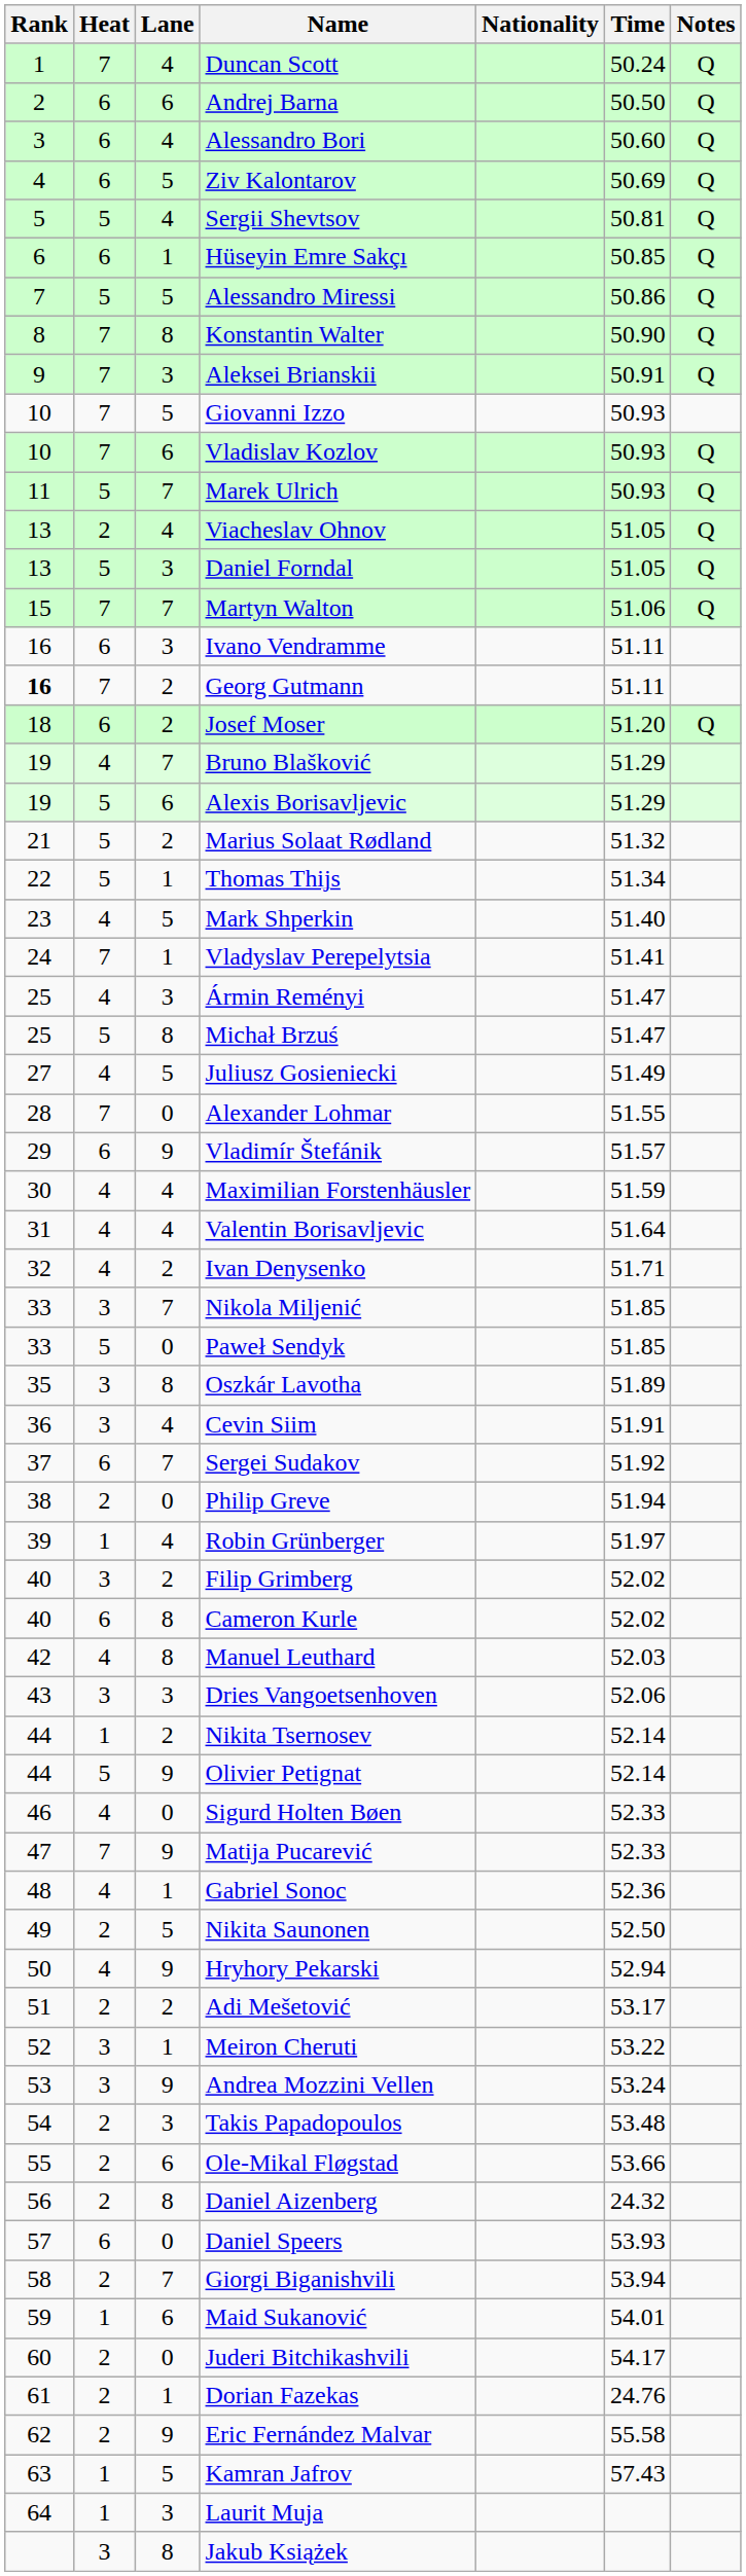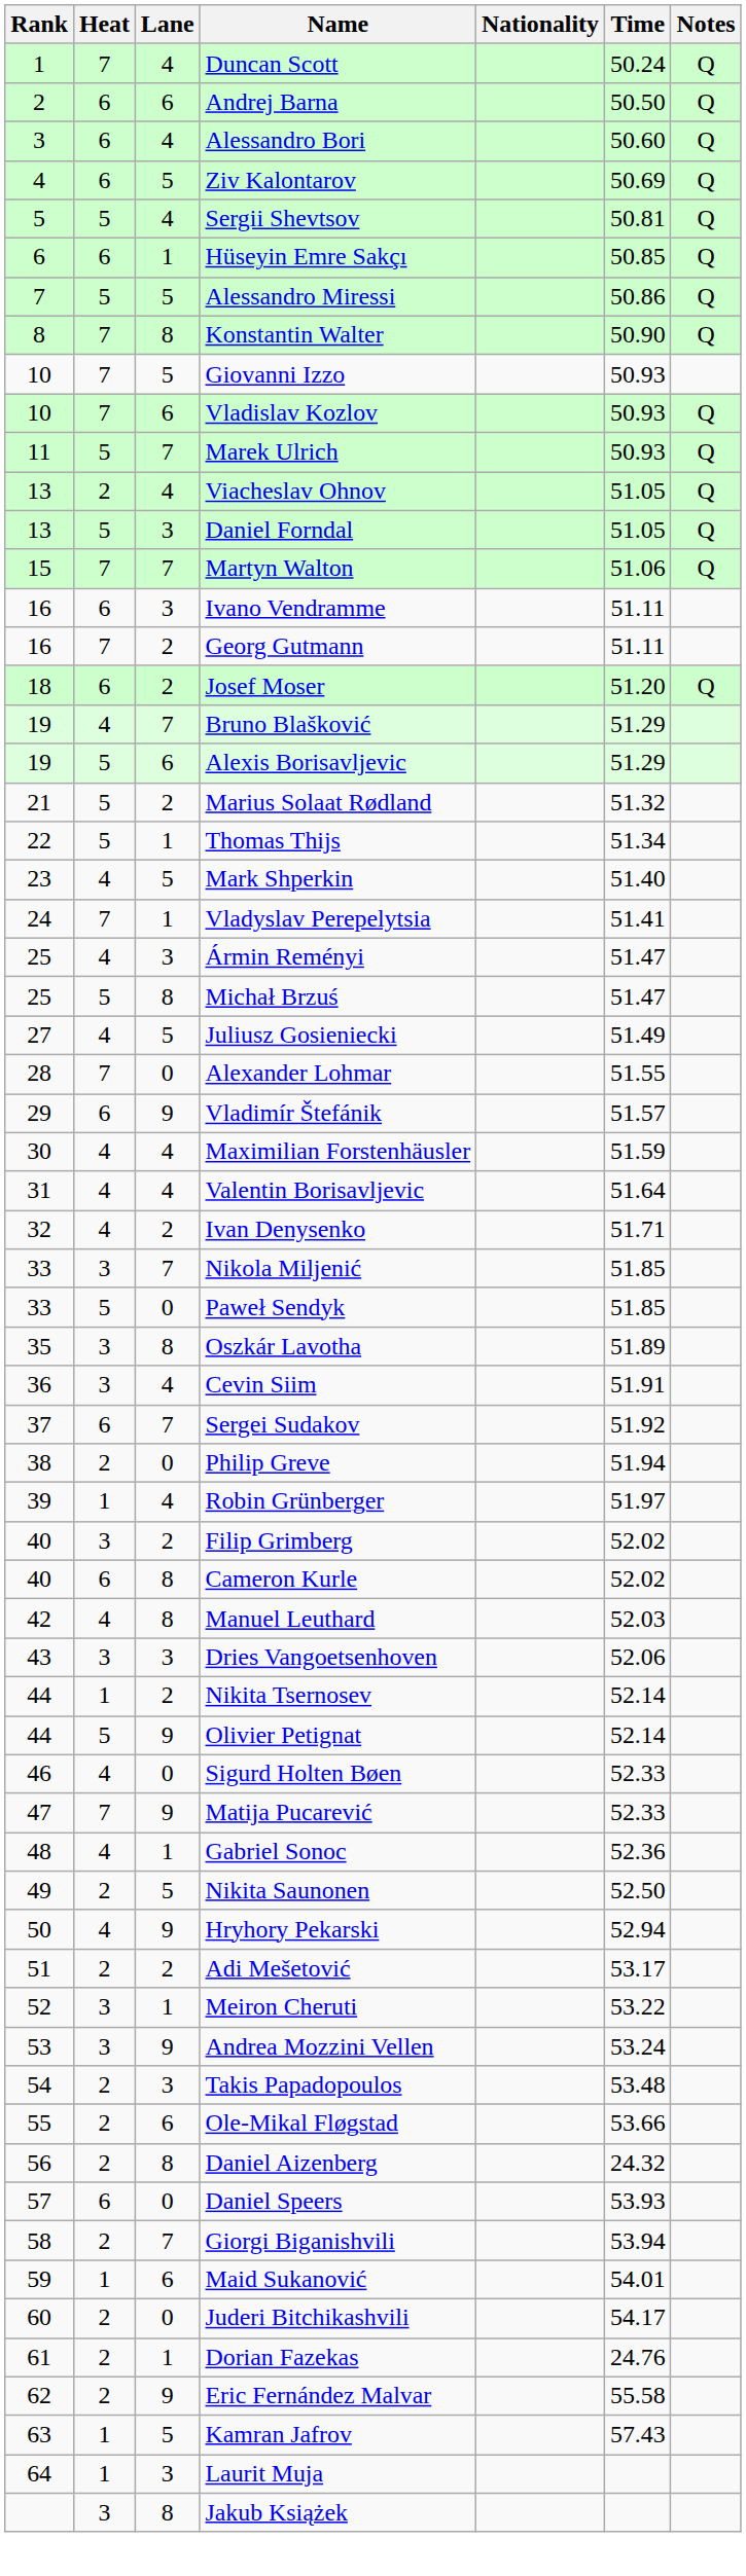 <table class="wikitable sortable" style="text-align:center">
 <tr>
 <th>Rank</th>
 <th>Heat</th>
 <th>Lane</th>
 <th>Name</th>
 <th>Nationality</th>
 <th>Time</th>
 <th>Notes</th>
 </tr>
 <tr bgcolor=ccffcc>
 <td>1</td>
 <td>7</td>
 <td>4</td>
 <td align=left><a href='#'>Duncan Scott</a></td>
 <td align=left></td>
 <td>50.24</td>
 <td>Q</td>
 </tr>
 <tr bgcolor=ccffcc>
 <td>2</td>
 <td>6</td>
 <td>6</td>
 <td align=left><a href='#'>Andrej Barna</a></td>
 <td align=left></td>
 <td>50.50</td>
 <td>Q</td>
 </tr>
 <tr bgcolor=ccffcc>
 <td>3</td>
 <td>6</td>
 <td>4</td>
 <td align=left><a href='#'>Alessandro Bori</a></td>
 <td align=left></td>
 <td>50.60</td>
 <td>Q</td>
 </tr>
 <tr bgcolor=ccffcc>
 <td>4</td>
 <td>6</td>
 <td>5</td>
 <td align=left><a href='#'>Ziv Kalontarov</a></td>
 <td align=left></td>
 <td>50.69</td>
 <td>Q</td>
 </tr>
 <tr bgcolor=ccffcc>
 <td>5</td>
 <td>5</td>
 <td>4</td>
 <td align=left><a href='#'>Sergii Shevtsov</a></td>
 <td align=left></td>
 <td>50.81</td>
 <td>Q</td>
 </tr>
 <tr bgcolor=ccffcc>
 <td>6</td>
 <td>6</td>
 <td>1</td>
 <td align=left><a href='#'>Hüseyin Emre Sakçı</a></td>
 <td align=left></td>
 <td>50.85</td>
 <td>Q</td>
 </tr>
 <tr bgcolor=ccffcc>
 <td>7</td>
 <td>5</td>
 <td>5</td>
 <td align=left><a href='#'>Alessandro Miressi</a></td>
 <td align=left></td>
 <td>50.86</td>
 <td>Q</td>
 </tr>
 <tr bgcolor=ccffcc>
 <td>8</td>
 <td>7</td>
 <td>8</td>
 <td align=left><a href='#'>Konstantin Walter</a></td>
 <td align=left></td>
 <td>50.90</td>
 <td>Q</td>
 </tr>
-<tr bgcolor=ccffcc>
-<td>9</td>
-<td>7</td>
-<td>3</td>
-<td align=left><a href='#'>Aleksei Brianskii</a></td>
-<td align=left></td>
-<td>50.91</td>
-<td>Q</td>
-</tr>
 <tr>
 <td>10</td>
 <td>7</td>
 <td>5</td>
 <td align=left><a href='#'>Giovanni Izzo</a></td>
 <td align=left></td>
 <td>50.93</td>
 <td></td>
 </tr>
 <tr bgcolor=ccffcc>
 <td>10</td>
 <td>7</td>
 <td>6</td>
 <td align=left><a href='#'>Vladislav Kozlov</a></td>
 <td align=left></td>
 <td>50.93</td>
 <td>Q</td>
 </tr>
 <tr bgcolor=ccffcc>
 <td>11</td>
 <td>5</td>
 <td>7</td>
 <td align=left><a href='#'>Marek Ulrich</a></td>
 <td align=left></td>
 <td>50.93</td>
 <td>Q</td>
 </tr>
 <tr bgcolor=ccffcc>
 <td>13</td>
 <td>2</td>
 <td>4</td>
 <td align=left><a href='#'>Viacheslav Ohnov</a></td>
 <td align=left></td>
 <td>51.05</td>
 <td>Q</td>
 </tr>
 <tr bgcolor=ccffcc>
 <td>13</td>
 <td>5</td>
 <td>3</td>
 <td align=left><a href='#'>Daniel Forndal</a></td>
 <td align=left></td>
 <td>51.05</td>
 <td>Q</td>
 </tr>
 <tr bgcolor=ccffcc>
 <td>15</td>
 <td>7</td>
 <td>7</td>
 <td align=left><a href='#'>Martyn Walton</a></td>
 <td align=left></td>
 <td>51.06</td>
 <td>Q</td>
 </tr>
 <tr>
 <td>16</td>
 <td>6</td>
 <td>3</td>
 <td align=left><a href='#'>Ivano Vendramme</a></td>
 <td align=left></td>
 <td>51.11</td>
 <td></td>
 </tr>
 <tr>
-<td><strong>16</strong></td>
+<td>16</td>
 <td>7</td>
 <td>2</td>
 <td align=left><a href='#'>Georg Gutmann</a></td>
 <td align=left></td>
 <td>51.11</td>
 <td></td>
 </tr>
 <tr bgcolor=ccffcc>
 <td>18</td>
 <td>6</td>
 <td>2</td>
 <td align=left><a href='#'>Josef Moser</a></td>
 <td align=left></td>
 <td>51.20</td>
 <td>Q</td>
 </tr>
 <tr bgcolor=ddffdd>
 <td>19</td>
 <td>4</td>
 <td>7</td>
 <td align=left><a href='#'>Bruno Blašković</a></td>
 <td align=left></td>
 <td>51.29</td>
 <td></td>
 </tr>
 <tr bgcolor=ddffdd>
 <td>19</td>
 <td>5</td>
 <td>6</td>
 <td align=left><a href='#'>Alexis Borisavljevic</a></td>
 <td align=left></td>
 <td>51.29</td>
 <td></td>
 </tr>
 <tr>
 <td>21</td>
 <td>5</td>
 <td>2</td>
 <td align=left><a href='#'>Marius Solaat Rødland</a></td>
 <td align=left></td>
 <td>51.32</td>
 <td></td>
 </tr>
 <tr>
 <td>22</td>
 <td>5</td>
 <td>1</td>
 <td align=left><a href='#'>Thomas Thijs</a></td>
 <td align=left></td>
 <td>51.34</td>
 <td></td>
 </tr>
 <tr>
 <td>23</td>
 <td>4</td>
 <td>5</td>
 <td align=left><a href='#'>Mark Shperkin</a></td>
 <td align=left></td>
 <td>51.40</td>
 <td></td>
 </tr>
 <tr>
 <td>24</td>
 <td>7</td>
 <td>1</td>
 <td align=left><a href='#'>Vladyslav Perepelytsia</a></td>
 <td align=left></td>
 <td>51.41</td>
 <td></td>
 </tr>
 <tr>
 <td>25</td>
 <td>4</td>
 <td>3</td>
 <td align=left><a href='#'>Ármin Reményi</a></td>
 <td align=left></td>
 <td>51.47</td>
 <td></td>
 </tr>
 <tr>
 <td>25</td>
 <td>5</td>
 <td>8</td>
 <td align=left><a href='#'>Michał Brzuś</a></td>
 <td align=left></td>
 <td>51.47</td>
 <td></td>
 </tr>
 <tr>
 <td>27</td>
 <td>4</td>
 <td>5</td>
 <td align=left><a href='#'>Juliusz Gosieniecki</a></td>
 <td align=left></td>
 <td>51.49</td>
 <td></td>
 </tr>
 <tr>
 <td>28</td>
 <td>7</td>
 <td>0</td>
 <td align=left><a href='#'>Alexander Lohmar</a></td>
 <td align=left></td>
 <td>51.55</td>
 <td></td>
 </tr>
 <tr>
 <td>29</td>
 <td>6</td>
 <td>9</td>
 <td align=left><a href='#'>Vladimír Štefánik</a></td>
 <td align="left"></td>
 <td>51.57</td>
 <td></td>
 </tr>
 <tr>
 <td>30</td>
 <td>4</td>
 <td>4</td>
 <td align=left><a href='#'>Maximilian Forstenhäusler</a></td>
 <td align=left></td>
 <td>51.59</td>
 <td></td>
 </tr>
 <tr>
 <td>31</td>
 <td>4</td>
 <td>4</td>
 <td align=left><a href='#'>Valentin Borisavljevic</a></td>
 <td align=left></td>
 <td>51.64</td>
 <td></td>
 </tr>
 <tr>
 <td>32</td>
 <td>4</td>
 <td>2</td>
 <td align=left><a href='#'>Ivan Denysenko</a></td>
 <td align=left></td>
 <td>51.71</td>
 <td></td>
 </tr>
 <tr>
 <td>33</td>
 <td>3</td>
 <td>7</td>
 <td align=left><a href='#'>Nikola Miljenić</a></td>
 <td align=left></td>
 <td>51.85</td>
 <td></td>
 </tr>
 <tr>
 <td>33</td>
 <td>5</td>
 <td>0</td>
 <td align=left><a href='#'>Paweł Sendyk</a></td>
 <td align=left></td>
 <td>51.85</td>
 <td></td>
 </tr>
 <tr>
 <td>35</td>
 <td>3</td>
 <td>8</td>
 <td align=left><a href='#'>Oszkár Lavotha</a></td>
 <td align=left></td>
 <td>51.89</td>
 <td></td>
 </tr>
 <tr>
 <td>36</td>
 <td>3</td>
 <td>4</td>
 <td align=left><a href='#'>Cevin Siim</a></td>
 <td align=left></td>
 <td>51.91</td>
 <td></td>
 </tr>
 <tr>
 <td>37</td>
 <td>6</td>
 <td>7</td>
 <td align=left><a href='#'>Sergei Sudakov</a></td>
 <td align=left></td>
 <td>51.92</td>
 <td></td>
 </tr>
 <tr>
 <td>38</td>
 <td>2</td>
 <td>0</td>
 <td align=left><a href='#'>Philip Greve</a></td>
 <td align=left></td>
 <td>51.94</td>
 <td></td>
 </tr>
 <tr>
 <td>39</td>
 <td>1</td>
 <td>4</td>
 <td align=left><a href='#'>Robin Grünberger</a></td>
 <td align=left></td>
 <td>51.97</td>
 <td></td>
 </tr>
 <tr>
 <td>40</td>
 <td>3</td>
 <td>2</td>
 <td align=left><a href='#'>Filip Grimberg</a></td>
 <td align=left></td>
 <td>52.02</td>
 <td></td>
 </tr>
 <tr>
 <td>40</td>
 <td>6</td>
 <td>8</td>
 <td align=left><a href='#'>Cameron Kurle</a></td>
 <td align=left></td>
 <td>52.02</td>
 <td></td>
 </tr>
 <tr>
 <td>42</td>
 <td>4</td>
 <td>8</td>
 <td align=left><a href='#'>Manuel Leuthard</a></td>
 <td align=left></td>
 <td>52.03</td>
 <td></td>
 </tr>
 <tr>
 <td>43</td>
 <td>3</td>
 <td>3</td>
 <td align=left><a href='#'>Dries Vangoetsenhoven</a></td>
 <td align=left></td>
 <td>52.06</td>
 <td></td>
 </tr>
 <tr>
 <td>44</td>
 <td>1</td>
 <td>2</td>
 <td align=left><a href='#'>Nikita Tsernosev</a></td>
 <td align=left></td>
 <td>52.14</td>
 <td></td>
 </tr>
 <tr>
 <td>44</td>
 <td>5</td>
 <td>9</td>
 <td align=left><a href='#'>Olivier Petignat</a></td>
 <td align=left></td>
 <td>52.14</td>
 <td></td>
 </tr>
 <tr>
 <td>46</td>
 <td>4</td>
 <td>0</td>
 <td align=left><a href='#'>Sigurd Holten Bøen</a></td>
 <td align=left></td>
 <td>52.33</td>
 <td></td>
 </tr>
 <tr>
 <td>47</td>
 <td>7</td>
 <td>9</td>
 <td align=left><a href='#'>Matija Pucarević</a></td>
 <td align=left></td>
 <td>52.33</td>
 <td></td>
 </tr>
 <tr>
 <td>48</td>
 <td>4</td>
 <td>1</td>
 <td align=left><a href='#'>Gabriel Sonoc</a></td>
 <td align=left></td>
 <td>52.36</td>
 <td></td>
 </tr>
 <tr>
 <td>49</td>
 <td>2</td>
 <td>5</td>
 <td align=left><a href='#'>Nikita Saunonen</a></td>
 <td align=left></td>
 <td>52.50</td>
 <td></td>
 </tr>
 <tr>
 <td>50</td>
 <td>4</td>
 <td>9</td>
 <td align=left><a href='#'>Hryhory Pekarski</a></td>
 <td align=left></td>
 <td>52.94</td>
 <td></td>
 </tr>
 <tr>
 <td>51</td>
 <td>2</td>
 <td>2</td>
 <td align=left><a href='#'>Adi Mešetović</a></td>
 <td align=left></td>
 <td>53.17</td>
 <td></td>
 </tr>
 <tr>
 <td>52</td>
 <td>3</td>
 <td>1</td>
 <td align=left><a href='#'>Meiron Cheruti</a></td>
 <td align=left></td>
 <td>53.22</td>
 <td></td>
 </tr>
 <tr>
 <td>53</td>
 <td>3</td>
 <td>9</td>
 <td align=left><a href='#'>Andrea Mozzini Vellen</a></td>
 <td align=left></td>
 <td>53.24</td>
 <td></td>
 </tr>
 <tr>
 <td>54</td>
 <td>2</td>
 <td>3</td>
 <td align=left><a href='#'>Takis Papadopoulos</a></td>
 <td align=left></td>
 <td>53.48</td>
 <td></td>
 </tr>
 <tr>
 <td>55</td>
 <td>2</td>
 <td>6</td>
 <td align=left><a href='#'>Ole-Mikal Fløgstad</a></td>
 <td align=left></td>
 <td>53.66</td>
 <td></td>
 </tr>
 <tr>
 <td>56</td>
 <td>2</td>
 <td>8</td>
 <td align=left><a href='#'>Daniel Aizenberg</a></td>
 <td align=left></td>
 <td>24.32</td>
 <td></td>
 </tr>
 <tr>
 <td>57</td>
 <td>6</td>
 <td>0</td>
 <td align=left><a href='#'>Daniel Speers</a></td>
 <td align=left></td>
 <td>53.93</td>
 <td></td>
 </tr>
 <tr>
 <td>58</td>
 <td>2</td>
 <td>7</td>
 <td align=left><a href='#'>Giorgi Biganishvili</a></td>
 <td align=left></td>
 <td>53.94</td>
 <td></td>
 </tr>
 <tr>
 <td>59</td>
 <td>1</td>
 <td>6</td>
 <td align=left><a href='#'>Maid Sukanović</a></td>
 <td align=left></td>
 <td>54.01</td>
 <td></td>
 </tr>
 <tr>
 <td>60</td>
 <td>2</td>
 <td>0</td>
 <td align=left><a href='#'>Juderi Bitchikashvili</a></td>
 <td align=left></td>
 <td>54.17</td>
 <td></td>
 </tr>
 <tr>
 <td>61</td>
 <td>2</td>
 <td>1</td>
 <td align=left><a href='#'>Dorian Fazekas</a></td>
 <td align=left></td>
 <td>24.76</td>
 <td></td>
 </tr>
 <tr>
 <td>62</td>
 <td>2</td>
 <td>9</td>
 <td align=left><a href='#'>Eric Fernández Malvar</a></td>
 <td align=left></td>
 <td>55.58</td>
 <td></td>
 </tr>
 <tr>
 <td>63</td>
 <td>1</td>
 <td>5</td>
 <td align=left><a href='#'>Kamran Jafrov</a></td>
 <td align=left></td>
 <td>57.43</td>
 <td></td>
 </tr>
 <tr>
 <td>64</td>
 <td>1</td>
 <td>3</td>
 <td align=left><a href='#'>Laurit Muja</a></td>
 <td align=left></td>
 <td></td>
 <td></td>
 </tr>
 <tr>
 <td></td>
 <td>3</td>
 <td>8</td>
 <td align=left><a href='#'>Jakub Książek</a></td>
 <td align=left></td>
 <td></td>
 <td></td>
 </tr>
 </table>
